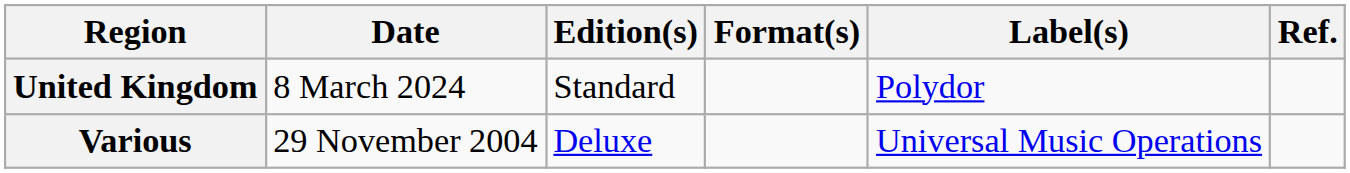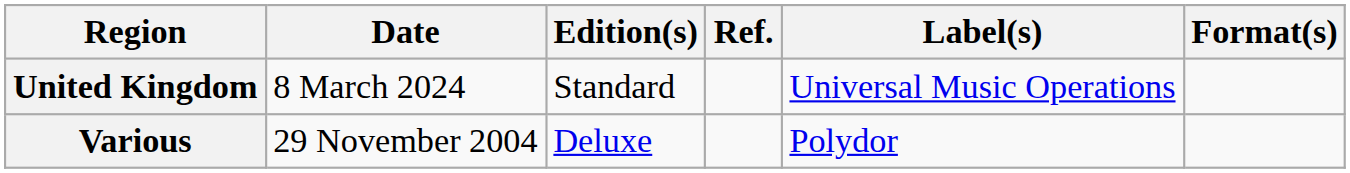 <table class="wikitable plainrowheaders">
 <tr>
 <th>Region</th>
 <th>Date</th>
 <th>Edition(s)</th>
+<th>Ref.</th>
+<th>Label(s)</th>
 <th>Format(s)</th>
-<th>Label(s)</th>
-<th>Ref.</th>
 </tr>
 <tr>
 <th scope="row">United Kingdom</th>
 <td>8 March 2024</td>
 <td>Standard</td>
+<td align="center"></td>
+<td><a href='#'>Universal Music Operations</a></td>
 <td></td>
-<td><a href='#'>Polydor</a></td>
-<td align="center"></td>
 </tr>
 <tr>
 <th scope="row">Various</th>
 <td>29 November 2004</td>
 <td><a href='#'>Deluxe</a></td>
+<td align="center"></td>
+<td><a href='#'>Polydor</a></td>
 <td></td>
-<td><a href='#'>Universal Music Operations</a></td>
-<td align="center"></td>
 </tr>
 </table>
